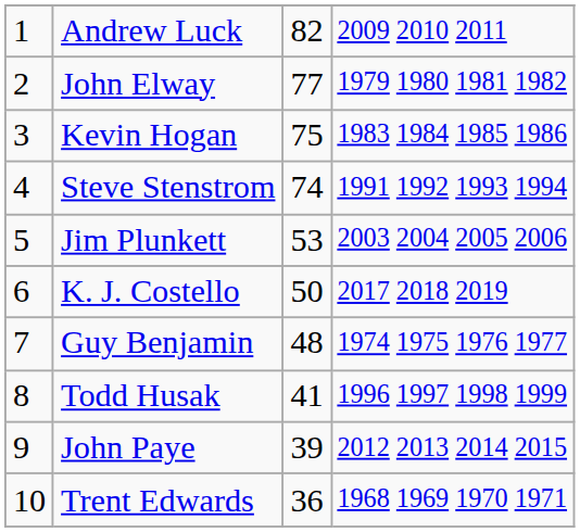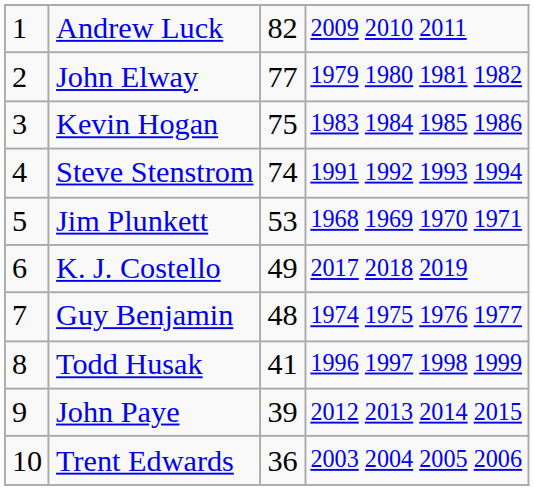 <table class="wikitable">
 <tr>
 </tr>
 <tr>
 <td>1</td>
 <td><a href='#'>Andrew Luck</a></td>
 <td>82</td>
 <td style="font-size:80%;"><a href='#'>2009</a> <a href='#'>2010</a> <a href='#'>2011</a></td>
 </tr>
 <tr>
 <td>2</td>
 <td><a href='#'>John Elway</a></td>
 <td>77</td>
 <td style="font-size:80%;"><a href='#'>1979</a> <a href='#'>1980</a> <a href='#'>1981</a> <a href='#'>1982</a></td>
 </tr>
 <tr>
 <td>3</td>
 <td><a href='#'>Kevin Hogan</a></td>
 <td>75</td>
 <td style="font-size:80%;"><a href='#'>1983</a> <a href='#'>1984</a> <a href='#'>1985</a> <a href='#'>1986</a></td>
 </tr>
 <tr>
 <td>4</td>
 <td><a href='#'>Steve Stenstrom</a></td>
 <td>74</td>
 <td style="font-size:80%;"><a href='#'>1991</a> <a href='#'>1992</a> <a href='#'>1993</a> <a href='#'>1994</a></td>
 </tr>
 <tr>
 <td>5</td>
 <td><a href='#'>Jim Plunkett</a></td>
 <td>53</td>
-<td style="font-size:80%;"><a href='#'>2003</a> <a href='#'>2004</a> <a href='#'>2005</a> <a href='#'>2006</a></td>
+<td style="font-size:80%;"><a href='#'>1968</a> <a href='#'>1969</a> <a href='#'>1970</a> <a href='#'>1971</a></td>
 </tr>
 <tr>
 <td>6</td>
 <td><a href='#'>K. J. Costello</a></td>
-<td>50</td>
+<td>49</td>
 <td style="font-size:80%;"><a href='#'>2017</a> <a href='#'>2018</a> <a href='#'>2019</a></td>
 </tr>
 <tr>
 <td>7</td>
 <td><a href='#'>Guy Benjamin</a></td>
 <td>48</td>
 <td style="font-size:80%;"><a href='#'>1974</a> <a href='#'>1975</a> <a href='#'>1976</a> <a href='#'>1977</a></td>
 </tr>
 <tr>
 <td>8</td>
 <td><a href='#'>Todd Husak</a></td>
 <td>41</td>
 <td style="font-size:80%;"><a href='#'>1996</a> <a href='#'>1997</a> <a href='#'>1998</a> <a href='#'>1999</a></td>
 </tr>
 <tr>
 <td>9</td>
 <td><a href='#'>John Paye</a></td>
 <td>39</td>
 <td style="font-size:80%;"><a href='#'>2012</a> <a href='#'>2013</a> <a href='#'>2014</a> <a href='#'>2015</a></td>
 </tr>
 <tr>
 <td>10</td>
 <td><a href='#'>Trent Edwards</a></td>
 <td>36</td>
-<td style="font-size:80%;"><a href='#'>1968</a> <a href='#'>1969</a> <a href='#'>1970</a> <a href='#'>1971</a></td>
+<td style="font-size:80%;"><a href='#'>2003</a> <a href='#'>2004</a> <a href='#'>2005</a> <a href='#'>2006</a></td>
 </tr>
 </table>
